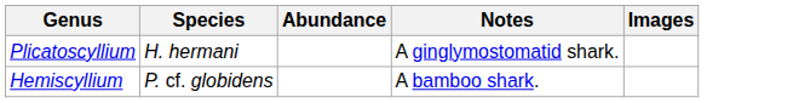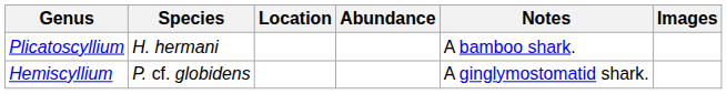 <table class="wikitable" style="background:white">
 <tr>
 <th>Genus</th>
 <th>Species</th>
+<th>Location</th>
 <th>Abundance</th>
 <th>Notes</th>
 <th>Images</th>
 </tr>
 <tr>
 <td><em><a href='#'>Plicatoscyllium</a></em></td>
 <td><em>H. hermani</em></td>
 <td></td>
-<td>A <a href='#'>ginglymostomatid</a> shark.</td>
+<td></td>
+<td>A <a href='#'>bamboo shark</a>.</td>
 <td></td>
 </tr>
 <tr>
 <td><em><a href='#'>Hemiscyllium</a></em></td>
 <td><em>P.</em> cf. <em>globidens</em></td>
 <td></td>
-<td>A <a href='#'>bamboo shark</a>.</td>
+<td></td>
+<td>A <a href='#'>ginglymostomatid</a> shark.</td>
 <td></td>
 </tr>
 </table>
